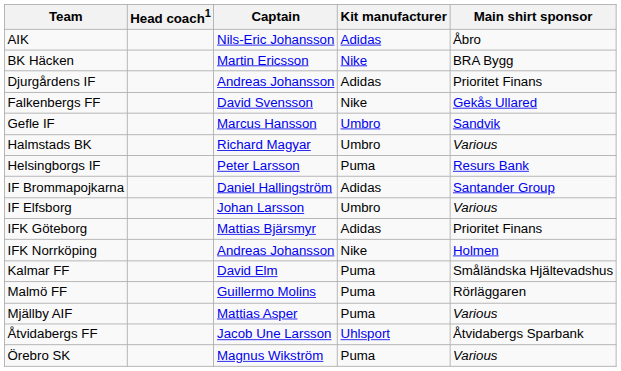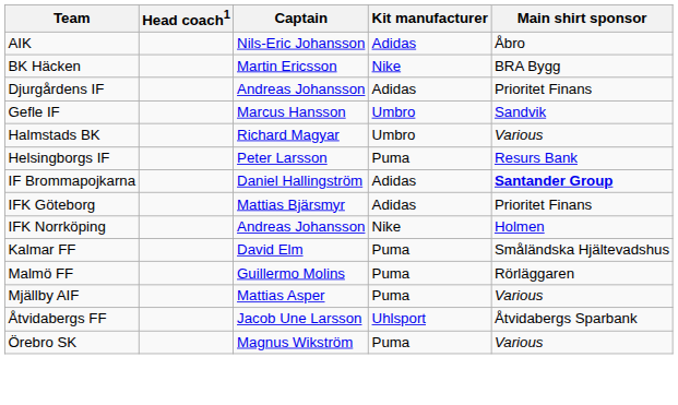 <table class="wikitable sortable" style="text-align: left;">
 <tr>
 <th>Team</th>
 <th>Head coach<sup>1</sup></th>
 <th>Captain</th>
 <th>Kit manufacturer</th>
 <th>Main shirt sponsor</th>
 </tr>
 <tr>
 <td>AIK</td>
 <td> </td>
 <td> <a href='#'>Nils-Eric Johansson</a></td>
 <td><a href='#'>Adidas</a></td>
 <td>Åbro</td>
 </tr>
 <tr>
 <td>BK Häcken</td>
 <td> </td>
 <td> <a href='#'>Martin Ericsson</a></td>
 <td><a href='#'>Nike</a></td>
 <td>BRA Bygg</td>
 </tr>
 <tr>
 <td>Djurgårdens IF</td>
 <td> </td>
 <td> <a href='#'>Andreas Johansson</a></td>
 <td>Adidas</td>
 <td>Prioritet Finans</td>
 </tr>
 <tr>
-<td>Falkenbergs FF</td>
-<td> </td>
-<td> <a href='#'>David Svensson</a></td>
-<td>Nike</td>
-<td><a href='#'>Gekås Ullared</a></td>
-</tr>
-<tr>
 <td>Gefle IF</td>
 <td> </td>
 <td> <a href='#'>Marcus Hansson</a></td>
 <td><a href='#'>Umbro</a></td>
 <td><a href='#'>Sandvik</a></td>
 </tr>
 <tr>
 <td>Halmstads BK</td>
 <td> </td>
 <td> <a href='#'>Richard Magyar</a></td>
 <td>Umbro</td>
 <td><em>Various</em></td>
 </tr>
 <tr>
 <td>Helsingborgs IF</td>
 <td> </td>
 <td> <a href='#'>Peter Larsson</a></td>
 <td>Puma</td>
 <td><a href='#'>Resurs Bank</a></td>
 </tr>
 <tr>
 <td>IF Brommapojkarna</td>
 <td> </td>
 <td> <a href='#'>Daniel Hallingström</a></td>
 <td>Adidas</td>
-<td><a href='#'>Santander Group</a></td>
-</tr>
-<tr>
-<td>IF Elfsborg</td>
-<td> </td>
-<td> <a href='#'>Johan Larsson</a></td>
-<td>Umbro</td>
-<td><em>Various</em></td>
+<td><strong><a href='#'>Santander Group</a></strong></td>
 </tr>
 <tr>
 <td>IFK Göteborg</td>
 <td> </td>
 <td> <a href='#'>Mattias Bjärsmyr</a></td>
 <td>Adidas</td>
 <td>Prioritet Finans</td>
 </tr>
 <tr>
 <td>IFK Norrköping</td>
 <td> </td>
 <td> <a href='#'>Andreas Johansson</a></td>
 <td>Nike</td>
 <td><a href='#'>Holmen</a></td>
 </tr>
 <tr>
 <td>Kalmar FF</td>
 <td> </td>
 <td> <a href='#'>David Elm</a></td>
 <td>Puma</td>
 <td>Småländska Hjältevadshus</td>
 </tr>
 <tr>
 <td>Malmö FF</td>
 <td> </td>
 <td> <a href='#'>Guillermo Molins</a></td>
 <td>Puma</td>
 <td>Rörläggaren</td>
 </tr>
 <tr>
 <td>Mjällby AIF</td>
 <td> </td>
 <td> <a href='#'>Mattias Asper</a></td>
 <td>Puma</td>
 <td><em>Various</em></td>
 </tr>
 <tr>
 <td>Åtvidabergs FF</td>
 <td> </td>
 <td> <a href='#'>Jacob Une Larsson</a></td>
 <td><a href='#'>Uhlsport</a></td>
 <td>Åtvidabergs Sparbank</td>
 </tr>
 <tr>
 <td>Örebro SK</td>
 <td> </td>
 <td> <a href='#'>Magnus Wikström</a></td>
 <td>Puma</td>
 <td><em>Various</em></td>
 </tr>
 </table>
